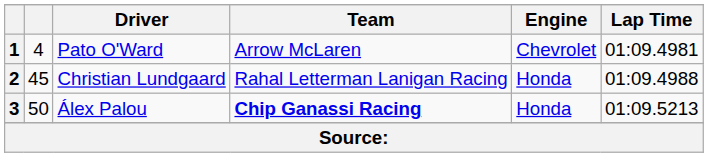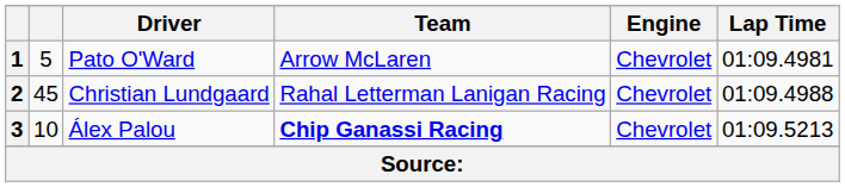 <table class="wikitable" style="font-size:95%;">
 <tr>
 </tr>
 <tr>
 <th></th>
 <th></th>
 <th>Driver</th>
 <th>Team</th>
 <th>Engine</th>
 <th>Lap Time</th>
 </tr>
 <tr>
 <th>1</th>
-<td align="center">4</td>
+<td align="center">5</td>
 <td> <a href='#'>Pato O'Ward</a></td>
 <td><a href='#'>Arrow McLaren</a></td>
 <td><a href='#'>Chevrolet</a></td>
 <td>01:09.4981</td>
 </tr>
 <tr>
 <th>2</th>
 <td align="center">45</td>
 <td> <a href='#'>Christian Lundgaard</a></td>
 <td><a href='#'>Rahal Letterman Lanigan Racing</a></td>
-<td><a href='#'>Honda</a></td>
+<td><a href='#'>Chevrolet</a></td>
 <td>01:09.4988</td>
 </tr>
 <tr>
 <th>3</th>
-<td align="center">50</td>
+<td align="center">10</td>
 <td> <a href='#'>Álex Palou</a></td>
 <td><strong><a href='#'>Chip Ganassi Racing</a></strong></td>
-<td><a href='#'>Honda</a></td>
+<td><a href='#'>Chevrolet</a></td>
 <td>01:09.5213</td>
 </tr>
 <tr>
 </tr>
 <tr class="sortbottom">
 <th colspan="6">Source:</th>
 </tr>
 </table>
